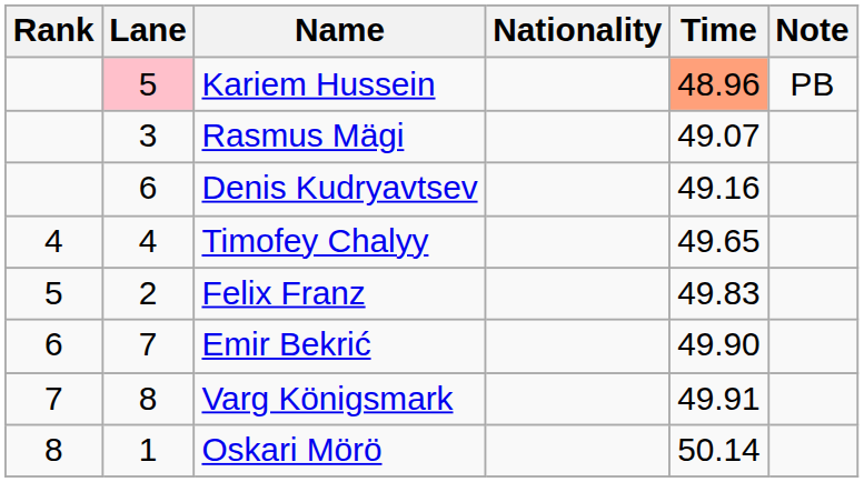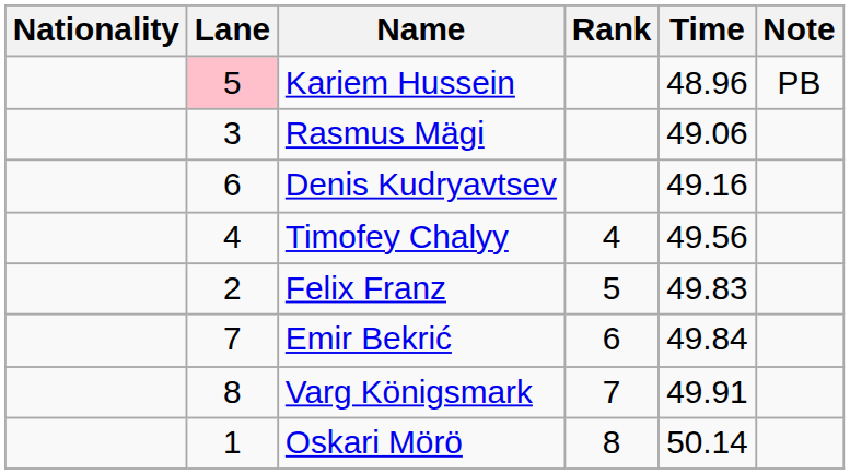 <table class="wikitable sortable" style="text-align:center">
 <tr>
-<th>Rank</th>
+<th>Nationality</th>
 <th>Lane</th>
 <th>Name</th>
-<th>Nationality</th>
+<th>Rank</th>
 <th>Time</th>
 <th>Note</th>
 </tr>
 <tr>
-<td></td>
+<td align=left></td>
 <td style="background: pink;">5</td>
 <td align=left><a href='#'>Kariem Hussein</a></td>
-<td align=left></td>
-<td style="background: lightsalmon;">48.96</td>
+<td></td>
+<td>48.96</td>
 <td>PB</td>
 </tr>
 <tr>
-<td></td>
+<td align=left></td>
 <td>3</td>
 <td align=left><a href='#'>Rasmus Mägi</a></td>
-<td align=left></td>
-<td>49.07</td>
+<td></td>
+<td>49.06</td>
 <td></td>
 </tr>
 <tr>
-<td></td>
+<td align=left></td>
 <td>6</td>
 <td align=left><a href='#'>Denis Kudryavtsev</a></td>
-<td align=left></td>
+<td></td>
 <td>49.16</td>
 <td></td>
 </tr>
 <tr>
-<td>4</td>
+<td align=left></td>
 <td>4</td>
 <td align=left><a href='#'>Timofey Chalyy</a></td>
-<td align=left></td>
-<td>49.65</td>
+<td>4</td>
+<td>49.56</td>
 <td></td>
 </tr>
 <tr>
-<td>5</td>
+<td align=left></td>
 <td>2</td>
 <td align=left><a href='#'>Felix Franz</a></td>
-<td align=left></td>
+<td>5</td>
 <td>49.83</td>
 <td></td>
 </tr>
 <tr>
-<td>6</td>
+<td align=left></td>
 <td>7</td>
 <td align=left><a href='#'>Emir Bekrić</a></td>
-<td align=left></td>
-<td>49.90</td>
+<td>6</td>
+<td>49.84</td>
 <td></td>
 </tr>
 <tr>
-<td>7</td>
+<td align=left></td>
 <td>8</td>
 <td align=left><a href='#'>Varg Königsmark</a></td>
-<td align=left></td>
+<td>7</td>
 <td>49.91</td>
 <td></td>
 </tr>
 <tr>
-<td>8</td>
+<td align=left></td>
 <td>1</td>
 <td align=left><a href='#'>Oskari Mörö</a></td>
-<td align=left></td>
+<td>8</td>
 <td>50.14</td>
 <td></td>
 </tr>
 </table>
